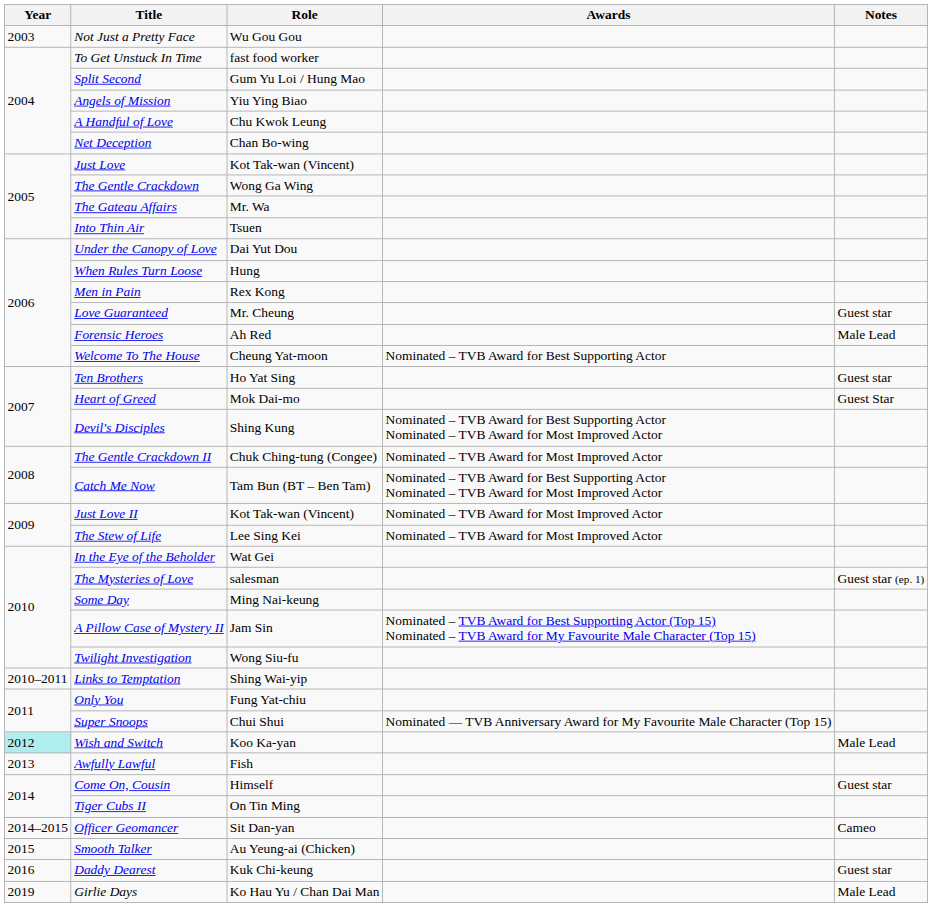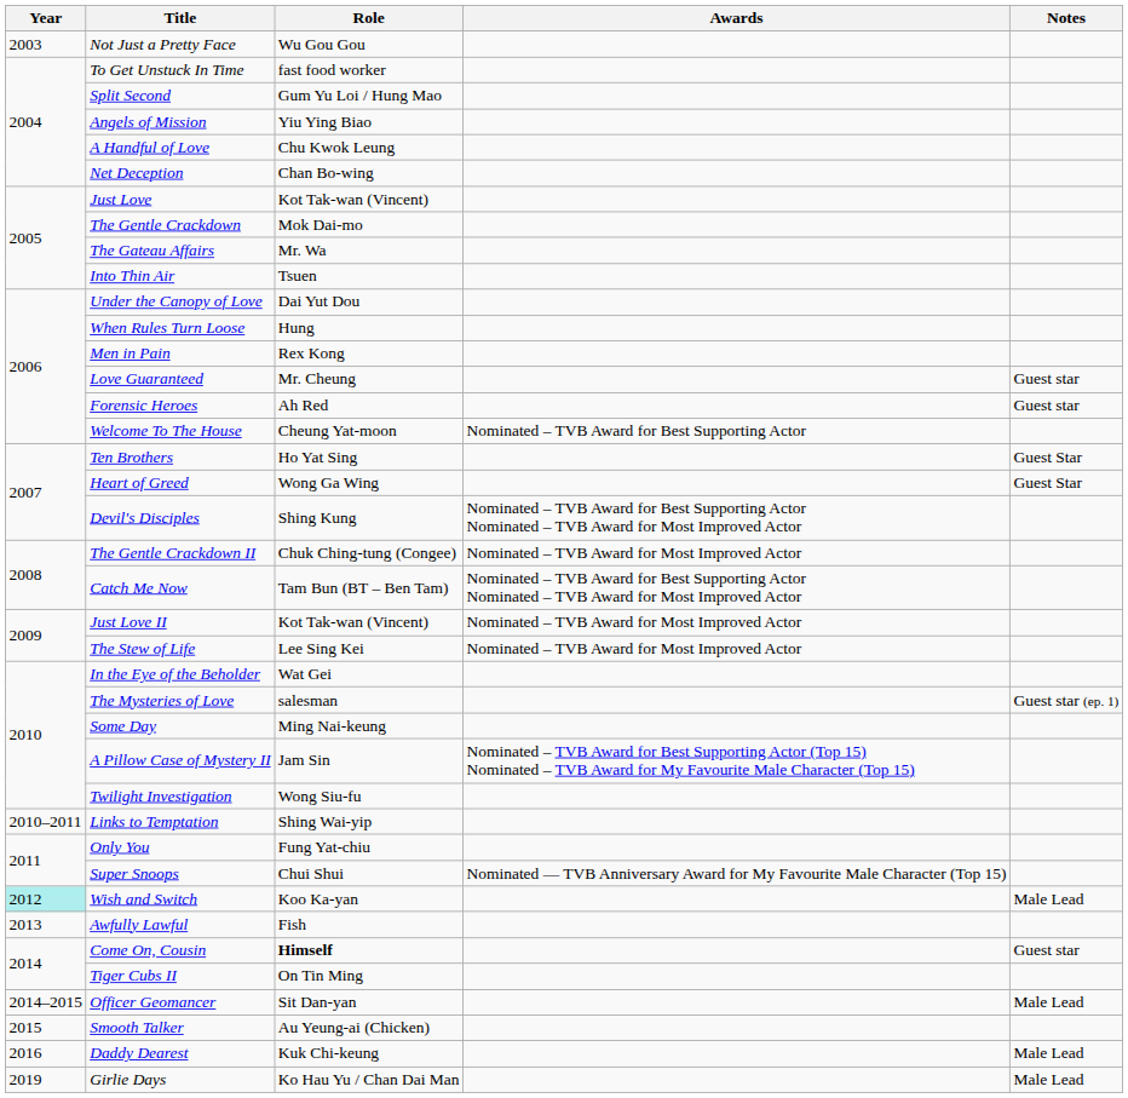 <table class="wikitable">
 <tr>
 <th>Year</th>
 <th>Title</th>
 <th>Role</th>
 <th>Awards</th>
 <th>Notes</th>
 </tr>
 <tr>
 <td>2003</td>
 <td><em>Not Just a Pretty Face</em></td>
 <td>Wu Gou Gou</td>
 <td></td>
 <td></td>
 </tr>
 <tr>
 <td rowspan=5>2004</td>
 <td><em>To Get Unstuck In Time</em></td>
 <td>fast food worker</td>
 <td></td>
 <td></td>
 </tr>
 <tr>
 <td><em><a href='#'>Split Second</a></em></td>
 <td>Gum Yu Loi / Hung Mao</td>
 <td></td>
 <td></td>
 </tr>
 <tr>
 <td><em><a href='#'>Angels of Mission</a></em></td>
 <td>Yiu Ying Biao</td>
 <td></td>
 <td></td>
 </tr>
 <tr>
 <td><em><a href='#'>A Handful of Love</a></em></td>
 <td>Chu Kwok Leung</td>
 <td></td>
 <td></td>
 </tr>
 <tr>
 <td><em><a href='#'>Net Deception</a></em></td>
 <td>Chan Bo-wing</td>
 <td></td>
 <td></td>
 </tr>
 <tr>
 <td rowspan=4>2005</td>
 <td><em><a href='#'>Just Love</a></em></td>
 <td>Kot Tak-wan (Vincent)</td>
 <td></td>
 <td></td>
 </tr>
 <tr>
 <td><em><a href='#'>The Gentle Crackdown</a></em></td>
-<td>Wong Ga Wing</td>
+<td>Mok Dai-mo</td>
 <td></td>
 <td></td>
 </tr>
 <tr>
 <td><em><a href='#'>The Gateau Affairs</a></em></td>
 <td>Mr. Wa</td>
 <td></td>
 <td></td>
 </tr>
 <tr>
 <td><em><a href='#'>Into Thin Air</a></em></td>
 <td>Tsuen</td>
 <td></td>
 <td></td>
 </tr>
 <tr>
 <td rowspan=6>2006</td>
 <td><em><a href='#'>Under the Canopy of Love</a></em></td>
 <td>Dai Yut Dou</td>
 <td></td>
 <td></td>
 </tr>
 <tr>
 <td><em><a href='#'>When Rules Turn Loose</a></em></td>
 <td>Hung</td>
 <td></td>
 <td></td>
 </tr>
 <tr>
 <td><em><a href='#'>Men in Pain</a></em></td>
 <td>Rex Kong</td>
 <td></td>
 <td></td>
 </tr>
 <tr>
 <td><em><a href='#'>Love Guaranteed</a></em></td>
 <td>Mr. Cheung</td>
 <td></td>
 <td>Guest star</td>
 </tr>
 <tr>
 <td><em><a href='#'>Forensic Heroes</a></em></td>
 <td>Ah Red</td>
 <td></td>
-<td>Male Lead</td>
+<td>Guest star</td>
 </tr>
 <tr>
 <td><em><a href='#'>Welcome To The House</a></em></td>
 <td>Cheung Yat-moon</td>
 <td>Nominated – TVB Award for Best Supporting Actor</td>
 <td></td>
 </tr>
 <tr>
 <td rowspan=3>2007</td>
 <td><em><a href='#'>Ten Brothers</a></em></td>
 <td>Ho Yat Sing</td>
 <td></td>
-<td>Guest star</td>
+<td>Guest Star</td>
 </tr>
 <tr>
 <td><em><a href='#'>Heart of Greed</a></em></td>
-<td>Mok Dai-mo</td>
+<td>Wong Ga Wing</td>
 <td></td>
 <td>Guest Star</td>
 </tr>
 <tr>
 <td><em><a href='#'>Devil's Disciples</a></em></td>
 <td>Shing Kung</td>
 <td>Nominated – TVB Award for Best Supporting Actor <br> Nominated – TVB Award for Most Improved Actor</td>
 <td></td>
 </tr>
 <tr>
 <td rowspan=2>2008</td>
 <td><em><a href='#'>The Gentle Crackdown II</a></em></td>
 <td>Chuk Ching-tung (Congee)</td>
 <td>Nominated – TVB Award for Most Improved Actor</td>
 <td></td>
 </tr>
 <tr>
 <td><em><a href='#'>Catch Me Now</a></em></td>
 <td>Tam Bun (BT – Ben Tam)</td>
 <td>Nominated – TVB Award for Best Supporting Actor <br> Nominated – TVB Award for Most Improved Actor</td>
 <td></td>
 </tr>
 <tr>
 <td rowspan=2>2009</td>
 <td><em><a href='#'>Just Love II</a></em></td>
 <td>Kot Tak-wan (Vincent)</td>
 <td>Nominated – TVB Award for Most Improved Actor</td>
 <td></td>
 </tr>
 <tr>
 <td><em><a href='#'>The Stew of Life</a></em></td>
 <td>Lee Sing Kei</td>
 <td>Nominated – TVB Award for Most Improved Actor</td>
 <td></td>
 </tr>
 <tr>
 <td rowspan=5>2010</td>
 <td><em><a href='#'>In the Eye of the Beholder</a></em></td>
 <td>Wat Gei</td>
 <td></td>
 <td></td>
 </tr>
 <tr>
 <td><em><a href='#'>The Mysteries of Love</a></em></td>
 <td>salesman</td>
 <td></td>
 <td>Guest star <small>(ep. 1)</small></td>
 </tr>
 <tr>
 <td><em><a href='#'>Some Day</a></em></td>
 <td>Ming Nai-keung</td>
 <td></td>
 <td></td>
 </tr>
 <tr>
 <td><em><a href='#'>A Pillow Case of Mystery II</a></em></td>
 <td>Jam Sin</td>
 <td>Nominated – <a href='#'>TVB Award for Best Supporting Actor (Top 15)</a><br>Nominated – <a href='#'>TVB Award for My Favourite Male Character (Top 15)</a></td>
 <td></td>
 </tr>
 <tr>
 <td><em><a href='#'>Twilight Investigation</a></em></td>
 <td>Wong Siu-fu</td>
 <td></td>
 <td></td>
 </tr>
 <tr>
 <td>2010–2011</td>
 <td><em><a href='#'>Links to Temptation</a></em></td>
 <td>Shing Wai-yip</td>
 <td></td>
 <td></td>
 </tr>
 <tr>
 <td rowspan=2>2011</td>
 <td><em><a href='#'>Only You</a></em></td>
 <td>Fung Yat-chiu</td>
 <td></td>
 <td></td>
 </tr>
 <tr>
 <td><em><a href='#'>Super Snoops</a></em></td>
 <td>Chui Shui</td>
 <td>Nominated — TVB Anniversary Award for My Favourite Male Character (Top 15)</td>
 <td></td>
 </tr>
 <tr>
 <td style="background: paleturquoise;">2012</td>
 <td><em><a href='#'>Wish and Switch</a></em></td>
 <td>Koo Ka-yan</td>
 <td></td>
 <td>Male Lead</td>
 </tr>
 <tr>
 <td>2013</td>
 <td><em><a href='#'>Awfully Lawful</a></em></td>
 <td>Fish</td>
 <td></td>
 <td></td>
 </tr>
 <tr>
 <td rowspan=2>2014</td>
 <td><em><a href='#'>Come On, Cousin</a></em></td>
-<td>Himself</td>
+<td><strong>Himself</strong></td>
 <td></td>
 <td>Guest star</td>
 </tr>
 <tr>
 <td><em><a href='#'>Tiger Cubs II</a></em></td>
 <td>On Tin Ming</td>
 <td></td>
 </tr>
 <tr>
 <td>2014–2015</td>
 <td><em><a href='#'>Officer Geomancer</a></em></td>
 <td>Sit Dan-yan</td>
 <td></td>
-<td>Cameo</td>
+<td>Male Lead</td>
 </tr>
 <tr>
 <td>2015</td>
 <td><em><a href='#'>Smooth Talker</a></em></td>
 <td>Au Yeung-ai (Chicken)</td>
 <td></td>
 <td></td>
 </tr>
 <tr>
 <td>2016</td>
 <td><em><a href='#'>Daddy Dearest</a></em></td>
 <td>Kuk Chi-keung</td>
 <td></td>
-<td>Guest star</td>
+<td>Male Lead</td>
 </tr>
 <tr>
 <td>2019</td>
 <td><em>Girlie Days</em></td>
 <td>Ko Hau Yu / Chan Dai Man</td>
 <td></td>
 <td>Male Lead</td>
 </tr>
 </table>
